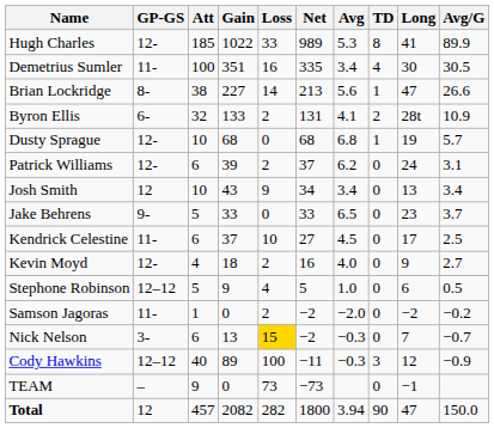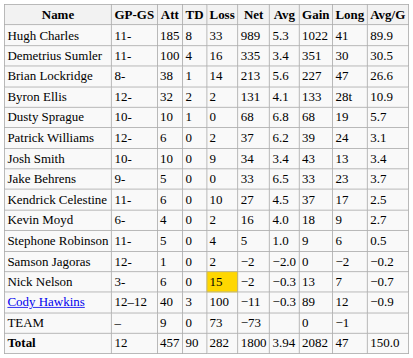 <table class="wikitable" style="white-space:nowrap;">
 <tr>
 <th>Name</th>
 <th>GP-GS</th>
 <th>Att</th>
-<th>Gain</th>
+<th>TD</th>
 <th>Loss</th>
 <th>Net</th>
 <th>Avg</th>
-<th>TD</th>
+<th>Gain</th>
 <th>Long</th>
 <th>Avg/G</th>
 </tr>
 <tr>
 <td>Hugh Charles</td>
-<td>12-</td>
+<td>11-</td>
 <td>185</td>
-<td>1022</td>
+<td>8</td>
 <td>33</td>
 <td>989</td>
 <td>5.3</td>
-<td>8</td>
+<td>1022</td>
 <td>41</td>
 <td>89.9</td>
 </tr>
 <tr>
 <td>Demetrius Sumler</td>
 <td>11-</td>
 <td>100</td>
-<td>351</td>
+<td>4</td>
 <td>16</td>
 <td>335</td>
 <td>3.4</td>
-<td>4</td>
+<td>351</td>
 <td>30</td>
 <td>30.5</td>
 </tr>
 <tr>
 <td>Brian Lockridge</td>
 <td>8-</td>
 <td>38</td>
-<td>227</td>
+<td>1</td>
 <td>14</td>
 <td>213</td>
 <td>5.6</td>
-<td>1</td>
+<td>227</td>
 <td>47</td>
 <td>26.6</td>
 </tr>
 <tr>
 <td>Byron Ellis</td>
-<td>6-</td>
+<td>12-</td>
 <td>32</td>
-<td>133</td>
+<td>2</td>
 <td>2</td>
 <td>131</td>
 <td>4.1</td>
-<td>2</td>
+<td>133</td>
 <td>28t</td>
 <td>10.9</td>
 </tr>
 <tr>
 <td>Dusty Sprague</td>
-<td>12-</td>
+<td>10-</td>
 <td>10</td>
-<td>68</td>
+<td>1</td>
 <td>0</td>
 <td>68</td>
 <td>6.8</td>
-<td>1</td>
+<td>68</td>
 <td>19</td>
 <td>5.7</td>
 </tr>
 <tr>
 <td>Patrick Williams</td>
 <td>12-</td>
 <td>6</td>
-<td>39</td>
+<td>0</td>
 <td>2</td>
 <td>37</td>
 <td>6.2</td>
-<td>0</td>
+<td>39</td>
 <td>24</td>
 <td>3.1</td>
 </tr>
 <tr>
 <td>Josh Smith</td>
-<td>12</td>
+<td>10-</td>
 <td>10</td>
-<td>43</td>
+<td>0</td>
 <td>9</td>
 <td>34</td>
 <td>3.4</td>
-<td>0</td>
+<td>43</td>
 <td>13</td>
 <td>3.4</td>
 </tr>
 <tr>
 <td>Jake Behrens</td>
 <td>9-</td>
 <td>5</td>
-<td>33</td>
+<td>0</td>
 <td>0</td>
 <td>33</td>
 <td>6.5</td>
-<td>0</td>
+<td>33</td>
 <td>23</td>
 <td>3.7</td>
 </tr>
 <tr>
 <td>Kendrick Celestine</td>
 <td>11-</td>
 <td>6</td>
-<td>37</td>
+<td>0</td>
 <td>10</td>
 <td>27</td>
 <td>4.5</td>
-<td>0</td>
+<td>37</td>
 <td>17</td>
 <td>2.5</td>
 </tr>
 <tr>
 <td>Kevin Moyd</td>
-<td>12-</td>
+<td>6-</td>
 <td>4</td>
-<td>18</td>
+<td>0</td>
 <td>2</td>
 <td>16</td>
 <td>4.0</td>
-<td>0</td>
+<td>18</td>
 <td>9</td>
 <td>2.7</td>
 </tr>
 <tr>
 <td>Stephone Robinson</td>
-<td>12–12</td>
+<td>11-</td>
 <td>5</td>
-<td>9</td>
+<td>0</td>
 <td>4</td>
 <td>5</td>
 <td>1.0</td>
-<td>0</td>
+<td>9</td>
 <td>6</td>
 <td>0.5</td>
 </tr>
 <tr>
 <td>Samson Jagoras</td>
-<td>11-</td>
+<td>12-</td>
 <td>1</td>
 <td>0</td>
 <td>2</td>
 <td>−2</td>
 <td>−2.0</td>
 <td>0</td>
 <td>−2</td>
 <td>−0.2</td>
 </tr>
 <tr>
 <td>Nick Nelson</td>
 <td>3-</td>
 <td>6</td>
-<td>13</td>
+<td>0</td>
 <td style="background: gold;">15</td>
 <td>−2</td>
 <td>−0.3</td>
-<td>0</td>
+<td>13</td>
 <td>7</td>
 <td>−0.7</td>
 </tr>
 <tr>
 <td><a href='#'>Cody Hawkins</a></td>
 <td>12–12</td>
 <td>40</td>
-<td>89</td>
+<td>3</td>
 <td>100</td>
 <td>−11</td>
 <td>−0.3</td>
-<td>3</td>
+<td>89</td>
 <td>12</td>
 <td>−0.9</td>
 </tr>
 <tr>
 <td>TEAM</td>
 <td>–</td>
 <td>9</td>
 <td>0</td>
 <td>73</td>
 <td>−73</td>
 <td></td>
 <td>0</td>
 <td>−1</td>
 <td></td>
 </tr>
 <tr>
 <td><strong>Total</strong></td>
 <td>12</td>
 <td>457</td>
-<td>2082</td>
+<td>90</td>
 <td>282</td>
 <td>1800</td>
 <td>3.94</td>
-<td>90</td>
+<td>2082</td>
 <td>47</td>
 <td>150.0</td>
 </tr>
 </table>
